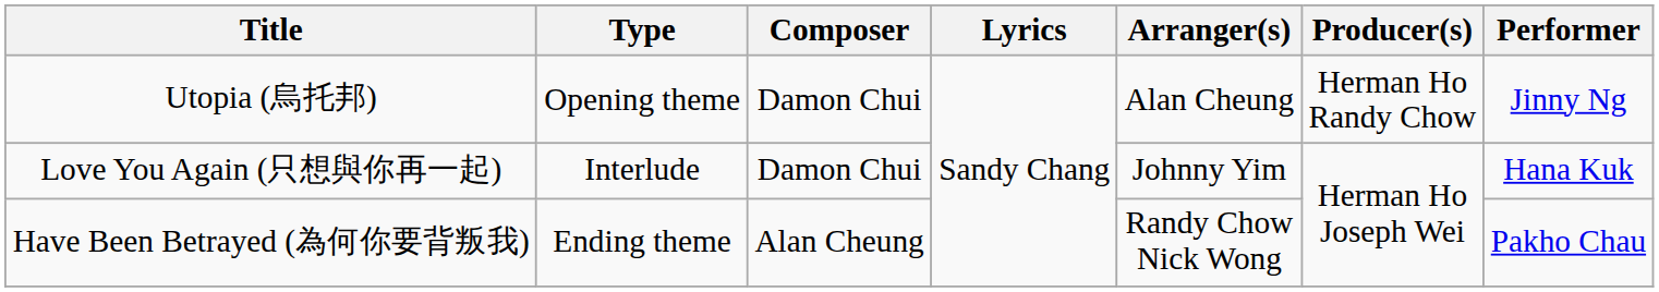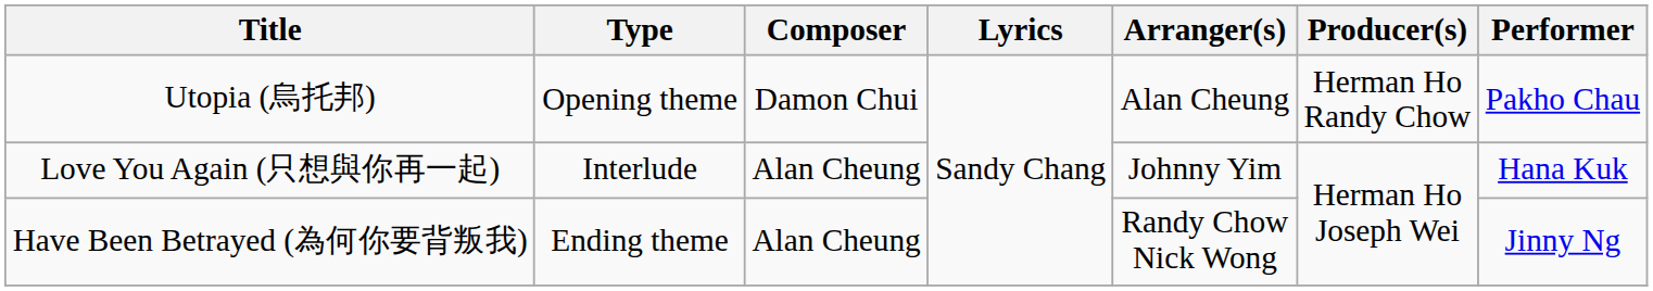 <table class="wikitable" style="text-align:center;" width="auto">
 <tr>
 <th>Title</th>
 <th>Type</th>
 <th>Composer</th>
 <th>Lyrics</th>
 <th>Arranger(s)</th>
 <th>Producer(s)</th>
 <th>Performer</th>
 </tr>
 <tr>
 <td>Utopia (烏托邦)</td>
 <td>Opening theme</td>
 <td>Damon Chui</td>
 <td rowspan="3">Sandy Chang</td>
 <td>Alan Cheung</td>
 <td>Herman Ho <br> Randy Chow</td>
-<td><a href='#'>Jinny Ng</a></td>
+<td><a href='#'>Pakho Chau</a></td>
 </tr>
 <tr>
 <td>Love You Again (只想與你再一起)</td>
 <td>Interlude</td>
-<td>Damon Chui</td>
+<td>Alan Cheung</td>
 <td>Johnny Yim</td>
 <td rowspan="2">Herman Ho <br> Joseph Wei</td>
 <td><a href='#'>Hana Kuk</a></td>
 </tr>
 <tr>
 <td>Have Been Betrayed (為何你要背叛我)</td>
 <td>Ending theme</td>
 <td>Alan Cheung</td>
 <td>Randy Chow <br> Nick Wong</td>
-<td><a href='#'>Pakho Chau</a></td>
+<td><a href='#'>Jinny Ng</a></td>
 </tr>
 </table>
